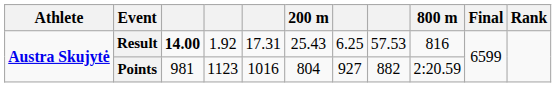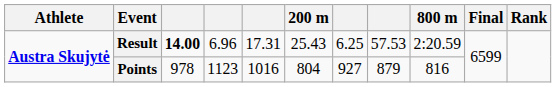 <table class="wikitable" style="font-size:90%">
 <tr>
 <th>Athlete</th>
 <th>Event</th>
 <th></th>
 <th></th>
 <th></th>
 <th>200 m</th>
 <th></th>
 <th></th>
 <th>800 m</th>
 <th>Final</th>
 <th>Rank</th>
 </tr>
 <tr align=center>
 <td rowspan=2 align=left><strong><a href='#'>Austra Skujytė</a></strong></td>
 <th style="font-size:95%">Result</th>
 <td><strong>14.00</strong></td>
-<td>1.92</td>
+<td>6.96</td>
 <td>17.31</td>
 <td>25.43</td>
 <td>6.25</td>
 <td>57.53</td>
-<td>816</td>
+<td>2:20.59</td>
 <td rowspan=2>6599</td>
 <td rowspan=2></td>
 </tr>
 <tr align=center>
 <th style="font-size:95%">Points</th>
-<td>981</td>
+<td>978</td>
 <td>1123</td>
 <td>1016</td>
 <td>804</td>
 <td>927</td>
-<td>882</td>
-<td>2:20.59</td>
+<td>879</td>
+<td>816</td>
 </tr>
 </table>
